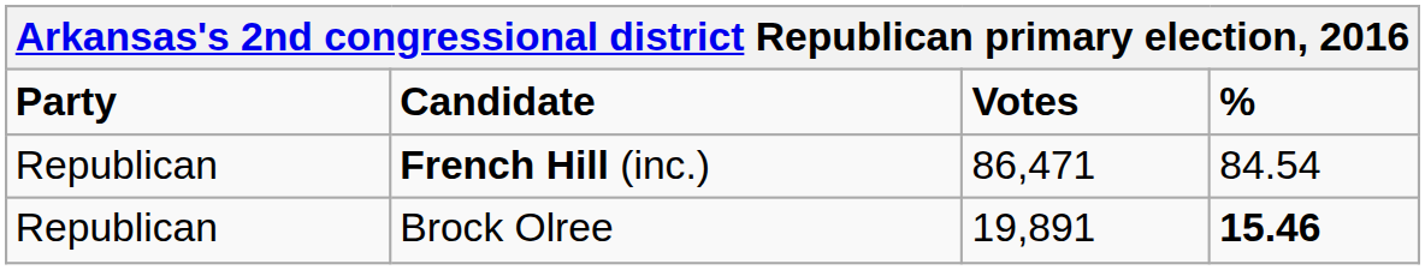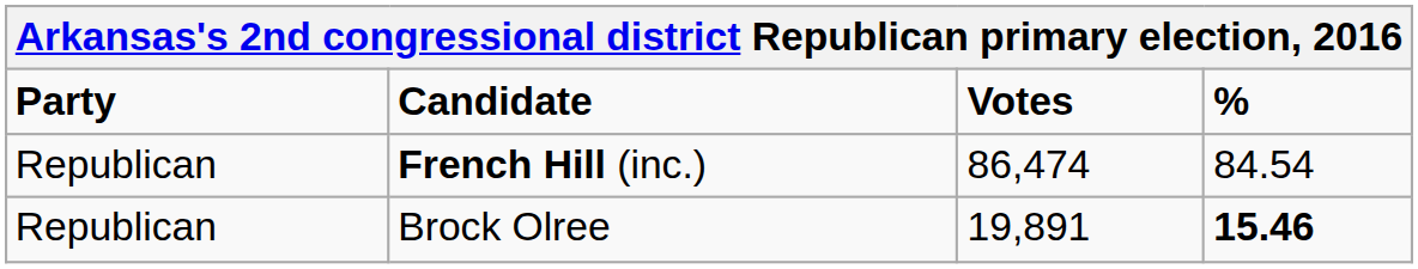 <table class="wikitable">
 <tr>
 <th colspan=4><a href='#'>Arkansas's 2nd congressional district</a> Republican primary election, 2016</th>
 </tr>
 <tr>
 <td><strong>Party</strong></td>
 <td><strong>Candidate</strong></td>
 <td><strong>Votes</strong></td>
 <td><strong>%</strong></td>
 </tr>
 <tr>
 <td>Republican</td>
 <td><strong>French Hill</strong> (inc.)</td>
-<td>86,471</td>
+<td>86,474</td>
 <td>84.54</td>
 </tr>
 <tr>
 <td>Republican</td>
 <td>Brock Olree</td>
 <td>19,891</td>
 <td><strong>15.46</strong></td>
 </tr>
 </table>
